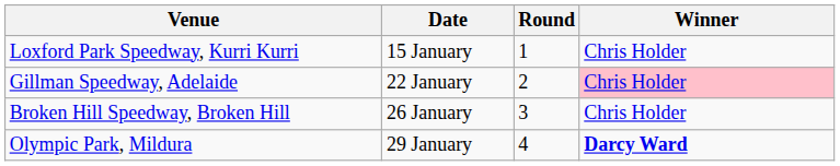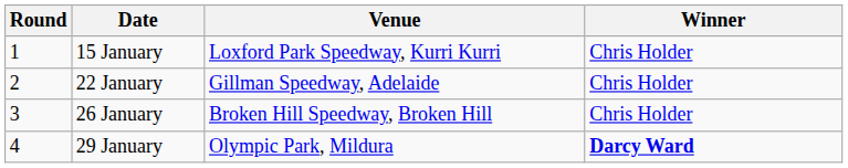 <table class="wikitable" style="font-size: 100%">
 <tr>
+<th width=30>Round</th>
+<th width=100>Date</th>
 <th width=300>Venue</th>
-<th width=100>Date</th>
-<th width=30>Round</th>
 <th width=200>Winner</th>
 </tr>
 <tr>
+<td>1</td>
+<td>15 January</td>
 <td><a href='#'>Loxford Park Speedway</a>, <a href='#'>Kurri Kurri</a></td>
-<td>15 January</td>
-<td>1</td>
 <td><a href='#'>Chris Holder</a></td>
 </tr>
 <tr>
+<td>2</td>
+<td>22 January</td>
 <td><a href='#'>Gillman Speedway</a>, <a href='#'>Adelaide</a></td>
-<td>22 January</td>
-<td>2</td>
-<td style="background: pink;"><a href='#'>Chris Holder</a></td>
-</tr>
-<tr>
-<td><a href='#'>Broken Hill Speedway</a>, <a href='#'>Broken Hill</a></td>
-<td>26 January</td>
-<td>3</td>
 <td><a href='#'>Chris Holder</a></td>
 </tr>
 <tr>
+<td>3</td>
+<td>26 January</td>
+<td><a href='#'>Broken Hill Speedway</a>, <a href='#'>Broken Hill</a></td>
+<td><a href='#'>Chris Holder</a></td>
+</tr>
+<tr>
+<td>4</td>
+<td>29 January</td>
 <td><a href='#'>Olympic Park</a>, <a href='#'>Mildura</a></td>
-<td>29 January</td>
-<td>4</td>
 <td><strong><a href='#'>Darcy Ward</a></strong></td>
 </tr>
 </table>
